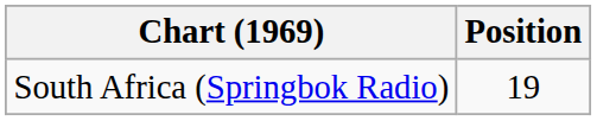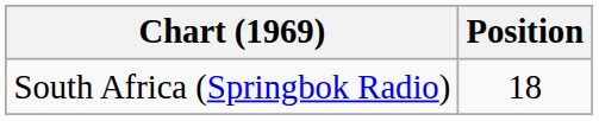 <table class="wikitable">
 <tr>
 <th>Chart (1969)</th>
 <th>Position</th>
 </tr>
 <tr>
 <td>South Africa (<a href='#'>Springbok Radio</a>)</td>
-<td align="center">19</td>
+<td align="center">18</td>
 </tr>
 </table>
